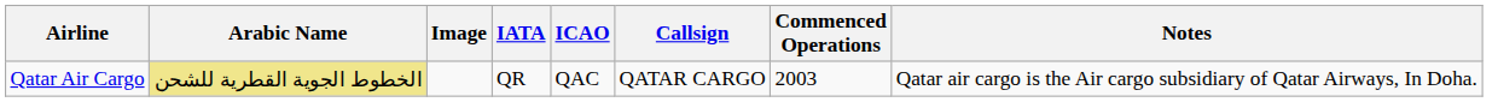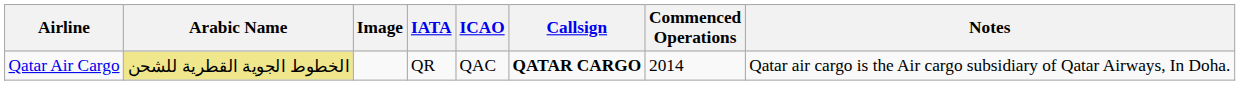 <table class="wikitable sortable mw-collapsible">
 <tr>
 <th>Airline</th>
 <th>Arabic Name</th>
 <th>Image</th>
 <th><a href='#'>IATA</a></th>
 <th><a href='#'>ICAO</a></th>
 <th><a href='#'>Callsign</a></th>
 <th>Commenced<br>Operations</th>
 <th>Notes</th>
 </tr>
 <tr>
 <td><a href='#'>Qatar Air Cargo</a></td>
 <td style="background: khaki;">الخطوط الجوية القطرية للشحن</td>
 <td></td>
 <td>QR</td>
 <td>QAC</td>
-<td>QATAR CARGO</td>
-<td>2003</td>
+<td><strong>QATAR CARGO</strong></td>
+<td>2014</td>
 <td>Qatar air cargo is the Air cargo subsidiary of Qatar Airways, In Doha.</td>
 </tr>
 </table>
